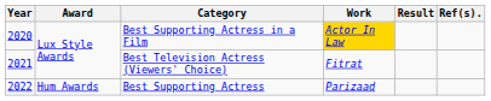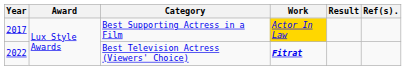 <table class="wikitable">
 <tr>
 <th>Year</th>
 <th>Award</th>
 <th>Category</th>
 <th>Work</th>
 <th>Result</th>
 <th>Ref(s).</th>
 </tr>
 <tr>
-<td><a href='#'>2020</a></td>
+<td><a href='#'>2017</a></td>
 <td rowspan="2"><a href='#'>Lux Style Awards</a></td>
 <td><a href='#'>Best Supporting Actress in a Film</a></td>
 <td style="background: gold;"><em><a href='#'>Actor In Law</a></em></td>
 <td></td>
 <td></td>
 </tr>
 <tr>
-<td><a href='#'>2021</a></td>
+<td><a href='#'>2022</a></td>
 <td><a href='#'>Best Television Actress (Viewers' Choice)</a></td>
-<td><em><a href='#'>Fitrat</a></em></td>
-<td></td>
-<td></td>
-</tr>
-<tr>
-<td><a href='#'>2022</a></td>
-<td><a href='#'>Hum Awards</a></td>
-<td><a href='#'>Best Supporting Actress</a></td>
-<td><em><a href='#'>Parizaad</a></em></td>
+<td><strong><em><a href='#'>Fitrat</a></em></strong></td>
 <td></td>
 <td></td>
 </tr>
 </table>
